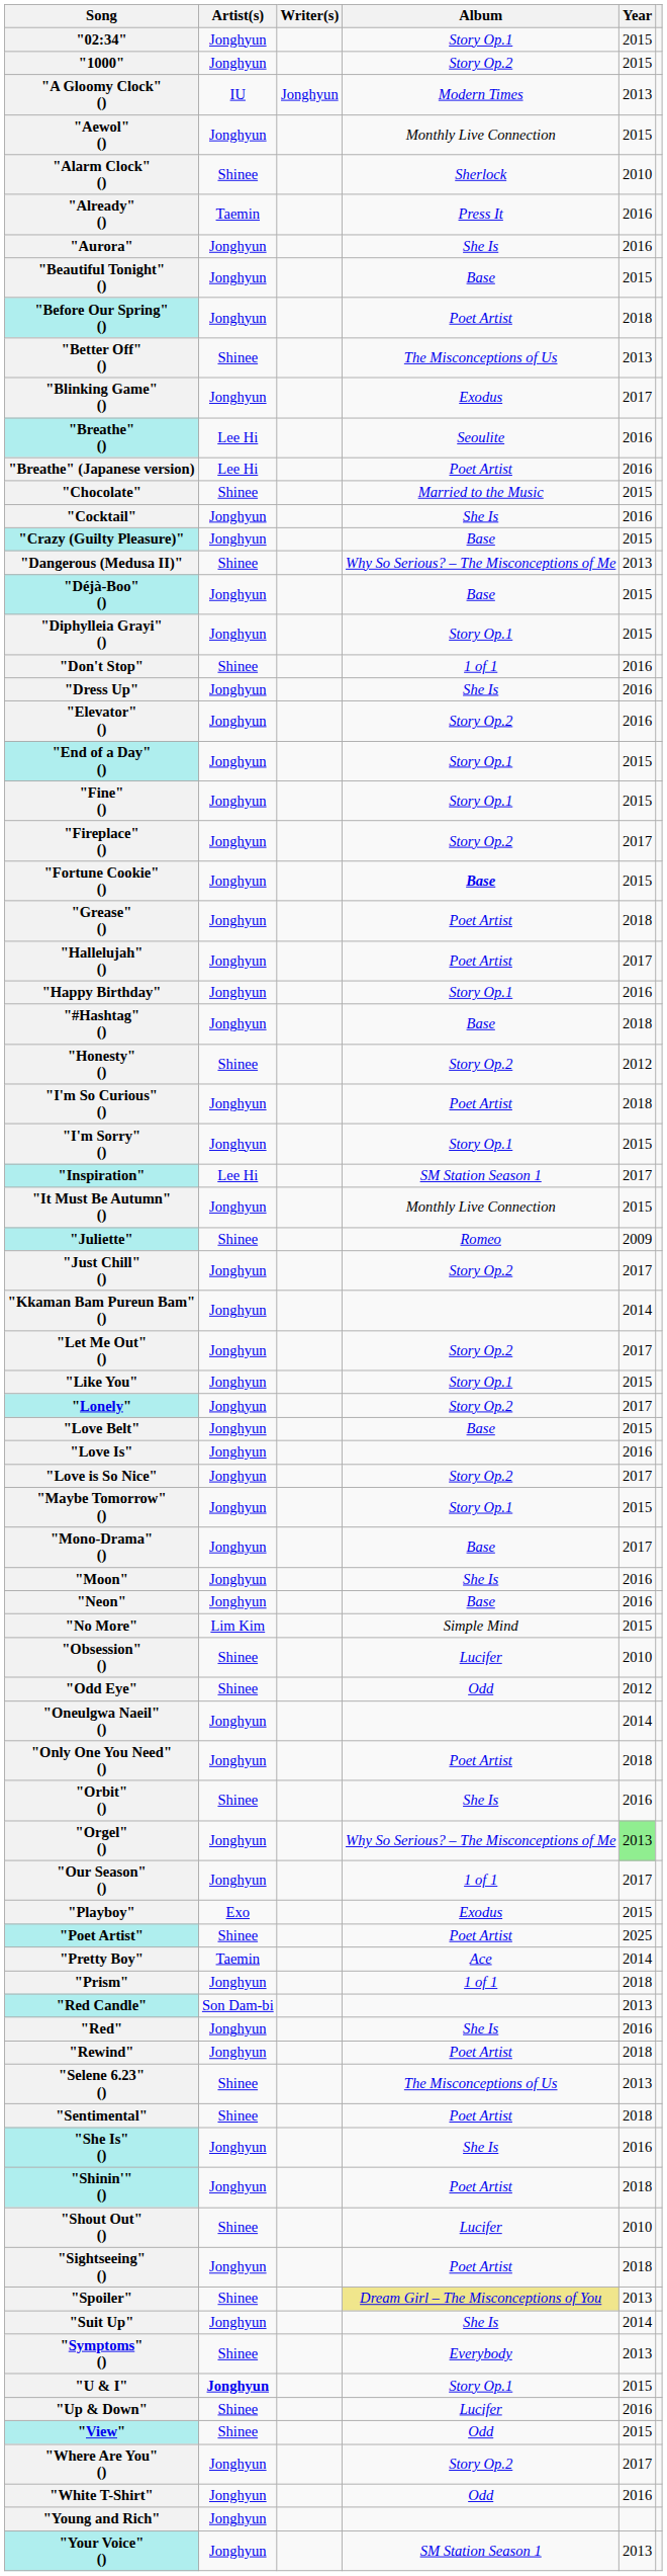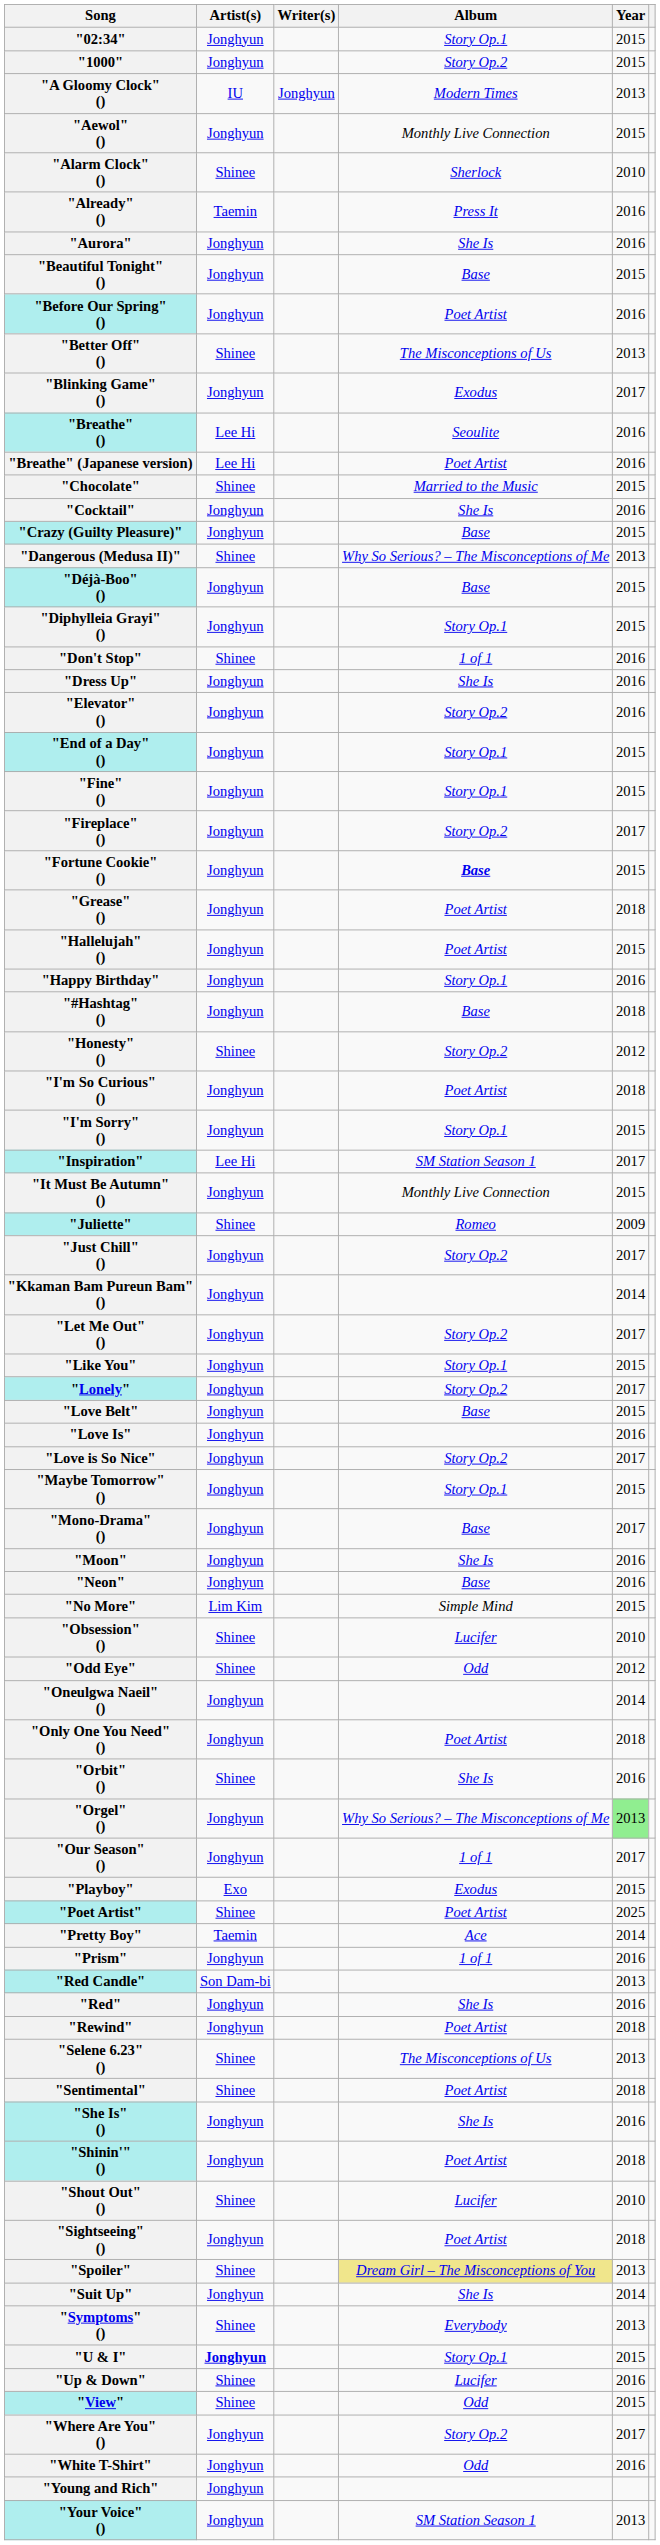 <table class="wikitable sortable plainrowheaders" style="text-align:center;">
 <tr>
 <th scope="col">Song</th>
 <th scope="col">Artist(s)</th>
 <th scope="col" class="unsortable">Writer(s)</th>
 <th scope="col" data-sort-type="text">Album</th>
 <th scope="col">Year</th>
 <th scope="col" class="unsortable"></th>
 </tr>
 <tr>
 <th scope="row"> "02:34"</th>
 <td><a href='#'>Jonghyun</a></td>
 <td></td>
 <td><em><a href='#'>Story Op.1</a></em></td>
 <td>2015</td>
 <td></td>
 </tr>
 <tr>
 <th scope="row">"1000"</th>
 <td><a href='#'>Jonghyun</a></td>
 <td></td>
 <td><em><a href='#'>Story Op.2</a></em></td>
 <td>2015</td>
 <td></td>
 </tr>
 <tr>
 <th scope="row"> "A Gloomy Clock"<br>()</th>
 <td><a href='#'>IU</a><br></td>
 <td><a href='#'>Jonghyun</a></td>
 <td><em><a href='#'>Modern Times</a></em></td>
 <td>2013</td>
 <td></td>
 </tr>
 <tr>
 <th scope="row">"Aewol"<br>()</th>
 <td><a href='#'>Jonghyun</a><br></td>
 <td></td>
 <td><em>Monthly Live Connection</em></td>
 <td>2015</td>
 <td></td>
 </tr>
 <tr>
 <th scope="row">"Alarm Clock"<br>()</th>
 <td><a href='#'>Shinee</a></td>
 <td></td>
 <td><em><a href='#'>Sherlock</a></em></td>
 <td>2010</td>
 <td></td>
 </tr>
 <tr>
 <th scope="row">"Already"<br>()</th>
 <td><a href='#'>Taemin</a></td>
 <td></td>
 <td><em><a href='#'>Press It</a></em></td>
 <td>2016</td>
 <td></td>
 </tr>
 <tr>
 <th scope="row">"Aurora"</th>
 <td><a href='#'>Jonghyun</a></td>
 <td></td>
 <td><em><a href='#'>She Is</a></em></td>
 <td>2016</td>
 <td></td>
 </tr>
 <tr>
 <th scope="row"> "Beautiful Tonight"<br>()</th>
 <td><a href='#'>Jonghyun</a></td>
 <td></td>
 <td><em><a href='#'>Base</a></em></td>
 <td>2015</td>
 <td></td>
 </tr>
 <tr>
 <th scope="row" style="background-color:#AFEEEE">"Before Our Spring" <br>()</th>
 <td><a href='#'>Jonghyun</a></td>
 <td></td>
 <td><em><a href='#'>Poet  Artist</a></em></td>
-<td>2018</td>
+<td>2016</td>
 <td></td>
 </tr>
 <tr>
 <th scope="row">"Better Off"<br>()</th>
 <td><a href='#'>Shinee</a></td>
 <td></td>
 <td><em><a href='#'>The Misconceptions of Us</a></em></td>
 <td>2013</td>
 <td></td>
 </tr>
 <tr>
 <th scope="row">"Blinking Game"<br>()</th>
 <td><a href='#'>Jonghyun</a></td>
 <td></td>
 <td><em><a href='#'>Exodus</a></em></td>
 <td>2017</td>
 <td></td>
 </tr>
 <tr>
 <th scope="row" style="background-color:#AFEEEE">"Breathe" <br>()</th>
 <td><a href='#'>Lee Hi</a></td>
 <td></td>
 <td><em><a href='#'>Seoulite</a></em></td>
 <td>2016</td>
 <td></td>
 </tr>
 <tr>
 <th scope="row">"Breathe" (Japanese version)</th>
 <td><a href='#'>Lee Hi</a></td>
 <td></td>
 <td><em><a href='#'>Poet  Artist</a></em></td>
 <td>2016</td>
 <td></td>
 </tr>
 <tr>
 <th scope="row"> "Chocolate"</th>
 <td><a href='#'>Shinee</a></td>
 <td></td>
 <td><em><a href='#'>Married to the Music</a></em></td>
 <td>2015</td>
 <td></td>
 </tr>
 <tr>
 <th scope="row">"Cocktail"</th>
 <td><a href='#'>Jonghyun</a></td>
 <td></td>
 <td><em><a href='#'>She Is</a></em></td>
 <td>2016</td>
 <td></td>
 </tr>
 <tr>
 <th scope="row" style="background-color:#AFEEEE">"Crazy (Guilty Pleasure)" </th>
 <td><a href='#'>Jonghyun</a><br></td>
 <td></td>
 <td><em><a href='#'>Base</a></em></td>
 <td>2015</td>
 <td></td>
 </tr>
 <tr>
 <th scope="row"> "Dangerous (Medusa II)"</th>
 <td><a href='#'>Shinee</a></td>
 <td></td>
 <td><em><a href='#'>Why So Serious? – The Misconceptions of Me</a></em></td>
 <td>2013</td>
 <td></td>
 </tr>
 <tr>
 <th scope="row" style="background-color:#AFEEEE">"Déjà-Boo" <br>()</th>
 <td><a href='#'>Jonghyun</a><br></td>
 <td></td>
 <td><em><a href='#'>Base</a></em></td>
 <td>2015</td>
 <td></td>
 </tr>
 <tr>
 <th scope="row">"Diphylleia Grayi"<br>()</th>
 <td><a href='#'>Jonghyun</a></td>
 <td></td>
 <td><em><a href='#'>Story Op.1</a></em></td>
 <td>2015</td>
 <td></td>
 </tr>
 <tr>
 <th scope="row">"Don't Stop"</th>
 <td><a href='#'>Shinee</a></td>
 <td></td>
 <td><em><a href='#'>1 of 1</a></em></td>
 <td>2016</td>
 <td></td>
 </tr>
 <tr>
 <th scope="row">"Dress Up"</th>
 <td><a href='#'>Jonghyun</a></td>
 <td></td>
 <td><em><a href='#'>She Is</a></em></td>
 <td>2016</td>
 <td></td>
 </tr>
 <tr>
 <th scope="row"> "Elevator"<br>()</th>
 <td><a href='#'>Jonghyun</a></td>
 <td></td>
 <td><em><a href='#'>Story Op.2</a></em></td>
 <td>2016</td>
 <td></td>
 </tr>
 <tr>
 <th scope="row" style="background-color:#AFEEEE">"End of a Day" <br>()</th>
 <td><a href='#'>Jonghyun</a></td>
 <td></td>
 <td><em><a href='#'>Story Op.1</a></em></td>
 <td>2015</td>
 <td></td>
 </tr>
 <tr>
 <th scope="row"> "Fine"<br>()</th>
 <td><a href='#'>Jonghyun</a></td>
 <td></td>
 <td><em><a href='#'>Story Op.1</a></em></td>
 <td>2015</td>
 <td></td>
 </tr>
 <tr>
 <th scope="row">"Fireplace"<br>()</th>
 <td><a href='#'>Jonghyun</a></td>
 <td></td>
 <td><em><a href='#'>Story Op.2</a></em></td>
 <td>2017</td>
 <td></td>
 </tr>
 <tr>
 <th scope="row">"Fortune Cookie"<br>()</th>
 <td><a href='#'>Jonghyun</a></td>
 <td></td>
 <td><strong><em><a href='#'>Base</a></em></strong></td>
 <td>2015</td>
 <td></td>
 </tr>
 <tr>
 <th scope="row"> "Grease"<br>()</th>
 <td><a href='#'>Jonghyun</a></td>
 <td></td>
 <td><em><a href='#'>Poet  Artist</a></em></td>
 <td>2018</td>
 <td></td>
 </tr>
 <tr>
 <th scope="row"> "Hallelujah"<br>()</th>
 <td><a href='#'>Jonghyun</a></td>
 <td></td>
 <td><em><a href='#'>Poet  Artist</a></em></td>
-<td>2017</td>
+<td>2015</td>
 <td></td>
 </tr>
 <tr>
 <th scope="row">"Happy Birthday"</th>
 <td><a href='#'>Jonghyun</a></td>
 <td></td>
 <td><em><a href='#'>Story Op.1</a></em></td>
 <td>2016</td>
 <td></td>
 </tr>
 <tr>
 <th scope="row">"#Hashtag"<br>()</th>
 <td><a href='#'>Jonghyun</a></td>
 <td></td>
 <td><em><a href='#'>Base</a></em></td>
 <td>2018</td>
 <td></td>
 </tr>
 <tr>
 <th scope="row">"Honesty"<br>()</th>
 <td><a href='#'>Shinee</a></td>
 <td></td>
 <td><em><a href='#'>Story Op.2</a></em></td>
 <td>2012</td>
 <td></td>
 </tr>
 <tr>
 <th scope="row"> "I'm So Curious"<br>()</th>
 <td><a href='#'>Jonghyun</a></td>
 <td></td>
 <td><em><a href='#'>Poet  Artist</a></em></td>
 <td>2018</td>
 <td></td>
 </tr>
 <tr>
 <th scope="row">"I'm Sorry"<br>()</th>
 <td><a href='#'>Jonghyun</a></td>
 <td></td>
 <td><em><a href='#'>Story Op.1</a></em></td>
 <td>2015</td>
 <td></td>
 </tr>
 <tr>
 <th scope="row" style="background-color:#AFEEEE">"Inspiration" </th>
 <td><a href='#'>Lee Hi</a></td>
 <td></td>
 <td><em><a href='#'>SM Station Season 1</a></em></td>
 <td>2017</td>
 <td></td>
 </tr>
 <tr>
 <th scope="row">"It Must Be Autumn"<br>()</th>
 <td><a href='#'>Jonghyun</a><br></td>
 <td></td>
 <td><em>Monthly Live Connection</em></td>
 <td>2015</td>
 <td></td>
 </tr>
 <tr>
 <th scope="row" style="background-color:#AFEEEE"> "Juliette" </th>
 <td><a href='#'>Shinee</a></td>
 <td></td>
 <td><em><a href='#'>Romeo</a></em></td>
 <td>2009</td>
 <td></td>
 </tr>
 <tr>
 <th scope="row">"Just Chill"<br>()</th>
 <td><a href='#'>Jonghyun</a></td>
 <td></td>
 <td><em><a href='#'>Story Op.2</a></em></td>
 <td>2017</td>
 <td></td>
 </tr>
 <tr>
 <th scope="row"> "Kkaman Bam Pureun Bam"<br>()</th>
 <td><a href='#'>Jonghyun</a></td>
 <td></td>
 <td></td>
 <td>2014</td>
 <td></td>
 </tr>
 <tr>
 <th scope="row"> "Let Me Out"<br>()</th>
 <td><a href='#'>Jonghyun</a></td>
 <td></td>
 <td><em><a href='#'>Story Op.2</a></em></td>
 <td>2017</td>
 <td></td>
 </tr>
 <tr>
 <th scope="row">"Like You"</th>
 <td><a href='#'>Jonghyun</a></td>
 <td></td>
 <td><em><a href='#'>Story Op.1</a></em></td>
 <td>2015</td>
 <td></td>
 </tr>
 <tr>
 <th scope="row" style="background-color:#AFEEEE">"<a href='#'>Lonely</a>" </th>
 <td><a href='#'>Jonghyun</a><br></td>
 <td></td>
 <td><em><a href='#'>Story Op.2</a></em></td>
 <td>2017</td>
 <td></td>
 </tr>
 <tr>
 <th scope="row">"Love Belt"</th>
 <td><a href='#'>Jonghyun</a><br></td>
 <td></td>
 <td><em><a href='#'>Base</a></em></td>
 <td>2015</td>
 <td></td>
 </tr>
 <tr>
 <th scope="row">"Love Is"</th>
 <td><a href='#'>Jonghyun</a></td>
 <td></td>
 <td></td>
 <td>2016</td>
 <td></td>
 </tr>
 <tr>
 <th scope="row">"Love is So Nice"</th>
 <td><a href='#'>Jonghyun</a></td>
 <td></td>
 <td><em><a href='#'>Story Op.2</a></em></td>
 <td>2017</td>
 <td></td>
 </tr>
 <tr>
 <th scope="row"> "Maybe Tomorrow"<br>()</th>
 <td><a href='#'>Jonghyun</a></td>
 <td></td>
 <td><em><a href='#'>Story Op.1</a></em></td>
 <td>2015</td>
 <td></td>
 </tr>
 <tr>
 <th scope="row">"Mono-Drama"<br>()</th>
 <td><a href='#'>Jonghyun</a></td>
 <td></td>
 <td><em><a href='#'>Base</a></em></td>
 <td>2017</td>
 <td></td>
 </tr>
 <tr>
 <th scope="row">"Moon"</th>
 <td><a href='#'>Jonghyun</a></td>
 <td></td>
 <td><em><a href='#'>She Is</a></em></td>
 <td>2016</td>
 <td></td>
 </tr>
 <tr>
 <th scope="row"> "Neon"</th>
 <td><a href='#'>Jonghyun</a></td>
 <td></td>
 <td><em><a href='#'>Base</a></em></td>
 <td>2016</td>
 <td></td>
 </tr>
 <tr>
 <th scope="row">"No More"</th>
 <td><a href='#'>Lim Kim</a></td>
 <td></td>
 <td><em>Simple Mind</em></td>
 <td>2015</td>
 <td></td>
 </tr>
 <tr>
 <th scope="row"> "Obsession"<br>()</th>
 <td><a href='#'>Shinee</a></td>
 <td></td>
 <td><em><a href='#'>Lucifer</a></em></td>
 <td>2010</td>
 <td></td>
 </tr>
 <tr>
 <th scope="row">"Odd Eye"</th>
 <td><a href='#'>Shinee</a></td>
 <td></td>
 <td><em><a href='#'>Odd</a></em></td>
 <td>2012</td>
 <td></td>
 </tr>
 <tr>
 <th scope="row">"Oneulgwa Naeil"<br>()</th>
 <td><a href='#'>Jonghyun</a></td>
 <td></td>
 <td></td>
 <td>2014</td>
 <td></td>
 </tr>
 <tr>
 <th scope="row">"Only One You Need"<br>()</th>
 <td><a href='#'>Jonghyun</a></td>
 <td></td>
 <td><em><a href='#'>Poet  Artist</a></em></td>
 <td>2018</td>
 <td></td>
 </tr>
 <tr>
 <th scope="row">"Orbit"<br>()</th>
 <td><a href='#'>Shinee</a></td>
 <td></td>
 <td><em><a href='#'>She Is</a></em></td>
 <td>2016</td>
 <td></td>
 </tr>
 <tr>
 <th scope="row">"Orgel"<br>()</th>
 <td><a href='#'>Jonghyun</a></td>
 <td></td>
 <td><em><a href='#'>Why So Serious? – The Misconceptions of Me</a></em></td>
 <td style="background: lightgreen;">2013</td>
 <td></td>
 </tr>
 <tr>
 <th scope="row">"Our Season"<br>()</th>
 <td><a href='#'>Jonghyun</a></td>
 <td></td>
 <td><em><a href='#'>1 of 1</a></em></td>
 <td>2017</td>
 <td></td>
 </tr>
 <tr>
 <th scope="row"> "Playboy"</th>
 <td><a href='#'>Exo</a></td>
 <td></td>
 <td><em><a href='#'>Exodus</a></em></td>
 <td>2015</td>
 <td></td>
 </tr>
 <tr>
 <th scope="row" style="background-color:#AFEEEE">"Poet  Artist" </th>
 <td><a href='#'>Shinee</a></td>
 <td></td>
 <td><em><a href='#'>Poet  Artist</a></em></td>
 <td>2025</td>
 <td></td>
 </tr>
 <tr>
 <th scope="row">"Pretty Boy"</th>
 <td><a href='#'>Taemin</a><br></td>
 <td></td>
 <td><em><a href='#'>Ace</a></em></td>
 <td>2014</td>
 <td></td>
 </tr>
 <tr>
 <th scope="row">"Prism"</th>
 <td><a href='#'>Jonghyun</a></td>
 <td></td>
 <td><em><a href='#'>1 of 1</a></em></td>
-<td>2018</td>
+<td>2016</td>
 <td></td>
 </tr>
 <tr>
 <th scope="row" style="background-color:#AFEEEE"> "Red Candle" </th>
 <td><a href='#'>Son Dam-bi</a></td>
 <td></td>
 <td></td>
 <td>2013</td>
 <td></td>
 </tr>
 <tr>
 <th scope="row">"Red"</th>
 <td><a href='#'>Jonghyun</a></td>
 <td></td>
 <td><em><a href='#'>She Is</a></em></td>
 <td>2016</td>
 <td></td>
 </tr>
 <tr>
 <th scope="row">"Rewind"</th>
 <td><a href='#'>Jonghyun</a></td>
 <td></td>
 <td><em><a href='#'>Poet  Artist</a></em></td>
 <td>2018</td>
 <td></td>
 </tr>
 <tr>
 <th scope="row"> "Selene 6.23"<br>()</th>
 <td><a href='#'>Shinee</a></td>
 <td></td>
 <td><em><a href='#'>The Misconceptions of Us</a></em></td>
 <td>2013</td>
 <td></td>
 </tr>
 <tr>
 <th scope="row">"Sentimental"</th>
 <td><a href='#'>Shinee</a></td>
 <td></td>
 <td><em><a href='#'>Poet  Artist</a></em></td>
 <td>2018</td>
 <td></td>
 </tr>
 <tr>
 <th scope="row" style="background-color:#AFEEEE">"She Is" <br>()</th>
 <td><a href='#'>Jonghyun</a></td>
 <td></td>
 <td><em><a href='#'>She Is</a></em></td>
 <td>2016</td>
 <td></td>
 </tr>
 <tr>
 <th scope="row" style="background-color:#AFEEEE">"Shinin'" <br>()</th>
 <td><a href='#'>Jonghyun</a></td>
 <td></td>
 <td><em><a href='#'>Poet  Artist</a></em></td>
 <td>2018</td>
 <td></td>
 </tr>
 <tr>
 <th scope="row">"Shout Out"<br>()</th>
 <td><a href='#'>Shinee</a></td>
 <td></td>
 <td><em><a href='#'>Lucifer</a></em></td>
 <td>2010</td>
 <td></td>
 </tr>
 <tr>
 <th scope="row">"Sightseeing"<br>()</th>
 <td><a href='#'>Jonghyun</a></td>
 <td></td>
 <td><em><a href='#'>Poet  Artist</a></em></td>
 <td>2018</td>
 <td></td>
 </tr>
 <tr>
 <th scope="row">"Spoiler"</th>
 <td><a href='#'>Shinee</a></td>
 <td></td>
 <td style="background: khaki;"><em><a href='#'>Dream Girl – The Misconceptions of You</a></em></td>
 <td>2013</td>
 <td></td>
 </tr>
 <tr>
 <th scope="row">"Suit Up"</th>
 <td><a href='#'>Jonghyun</a></td>
 <td></td>
 <td><em><a href='#'>She Is</a></em></td>
 <td>2014</td>
 <td></td>
 </tr>
 <tr>
 <th scope="row">"<a href='#'>Symptoms</a>"<br>()</th>
 <td><a href='#'>Shinee</a></td>
 <td></td>
 <td><em><a href='#'>Everybody</a></em></td>
 <td>2013</td>
 <td></td>
 </tr>
 <tr>
 <th scope="row"> "U & I"</th>
 <td><strong><a href='#'>Jonghyun</a></strong></td>
 <td></td>
 <td><em><a href='#'>Story Op.1</a></em></td>
 <td>2015</td>
 <td></td>
 </tr>
 <tr>
 <th scope="row">"Up & Down"</th>
 <td><a href='#'>Shinee</a></td>
 <td></td>
 <td><em><a href='#'>Lucifer</a></em></td>
 <td>2016</td>
 <td></td>
 </tr>
 <tr>
 <th scope="row" style="background-color:#AFEEEE"> "<a href='#'>View</a>" </th>
 <td><a href='#'>Shinee</a></td>
 <td></td>
 <td><em><a href='#'>Odd</a></em></td>
 <td>2015</td>
 <td></td>
 </tr>
 <tr>
 <th scope="row"> "Where Are You"<br>()</th>
 <td><a href='#'>Jonghyun</a></td>
 <td></td>
 <td><em><a href='#'>Story Op.2</a></em></td>
 <td>2017</td>
 <td></td>
 </tr>
 <tr>
 <th scope="row">"White T-Shirt"</th>
 <td><a href='#'>Jonghyun</a></td>
 <td></td>
 <td><em><a href='#'>Odd</a></em></td>
 <td>2016</td>
 <td></td>
 </tr>
 <tr>
 <th scope="row"> "Young and Rich"</th>
 <td><a href='#'>Jonghyun</a></td>
 <td></td>
 <td></td>
 <td></td>
 <td></td>
 </tr>
 <tr>
 <th scope="row" style="background-color:#AFEEEE">"Your Voice" <br>()</th>
 <td><a href='#'>Jonghyun</a><br></td>
 <td></td>
 <td><em><a href='#'>SM Station Season 1</a></em></td>
 <td>2013</td>
 <td></td>
 </tr>
 </table>
